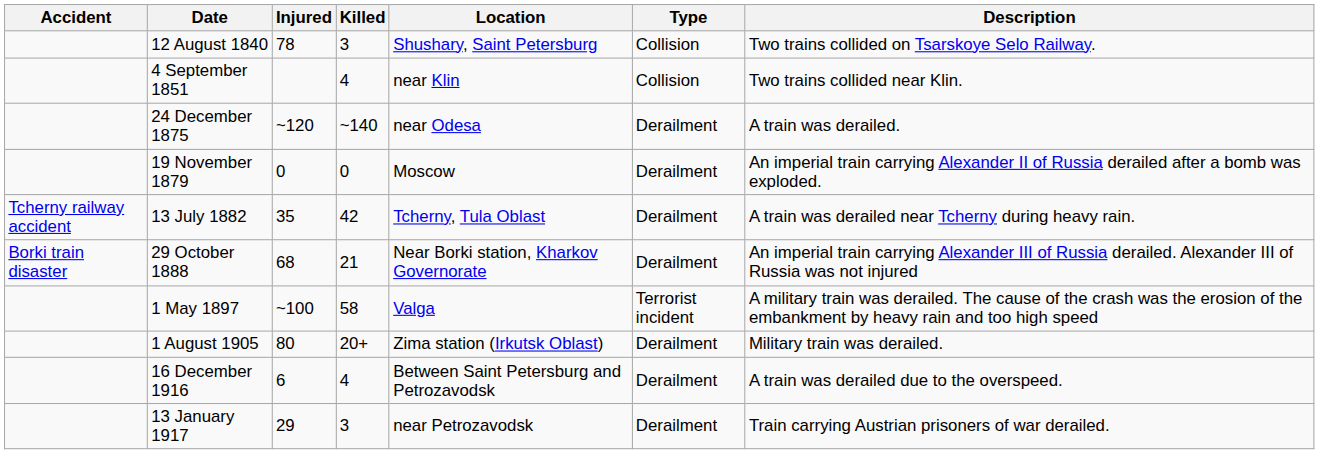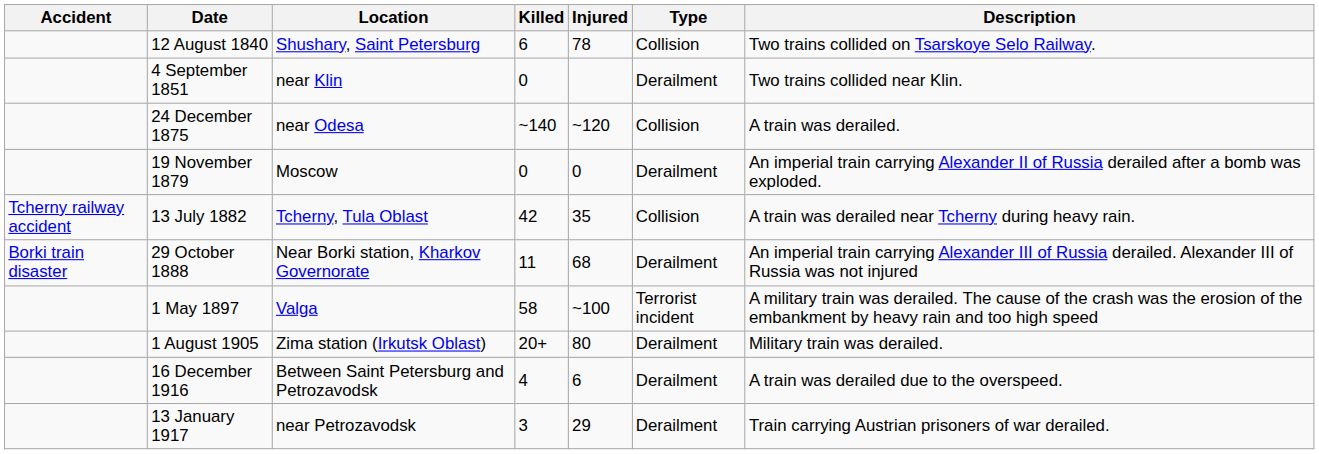 <table class="wikitable">
 <tr>
 <th>Accident</th>
 <th>Date</th>
+<th>Location</th>
+<th>Killed</th>
 <th>Injured</th>
-<th>Killed</th>
-<th>Location</th>
 <th>Type</th>
 <th>Description</th>
 </tr>
 <tr>
 <td></td>
 <td>12 August 1840</td>
+<td><a href='#'>Shushary</a>, <a href='#'>Saint Petersburg</a></td>
+<td>6</td>
 <td>78</td>
-<td>3</td>
-<td><a href='#'>Shushary</a>, <a href='#'>Saint Petersburg</a></td>
 <td>Collision</td>
 <td>Two trains collided on <a href='#'>Tsarskoye Selo Railway</a>.</td>
 </tr>
 <tr>
 <td></td>
 <td>4 September 1851</td>
+<td>near <a href='#'>Klin</a></td>
+<td>0</td>
 <td></td>
-<td>4</td>
-<td>near <a href='#'>Klin</a></td>
-<td>Collision</td>
+<td>Derailment</td>
 <td>Two trains collided near Klin.</td>
 </tr>
 <tr>
 <td></td>
 <td>24 December 1875</td>
+<td>near <a href='#'>Odesa</a></td>
+<td>~140</td>
 <td>~120</td>
-<td>~140</td>
-<td>near <a href='#'>Odesa</a></td>
-<td>Derailment</td>
+<td>Collision</td>
 <td>A train was derailed.</td>
 </tr>
 <tr>
 <td></td>
 <td>19 November 1879</td>
+<td>Moscow</td>
 <td>0</td>
 <td>0</td>
-<td>Moscow</td>
 <td>Derailment</td>
 <td>An imperial train carrying <a href='#'>Alexander II of Russia</a> derailed after a bomb was exploded.</td>
 </tr>
 <tr>
 <td><a href='#'>Tcherny railway accident</a></td>
 <td>13 July 1882</td>
+<td><a href='#'>Tcherny</a>, <a href='#'>Tula Oblast</a></td>
+<td>42</td>
 <td>35</td>
-<td>42</td>
-<td><a href='#'>Tcherny</a>, <a href='#'>Tula Oblast</a></td>
-<td>Derailment</td>
+<td>Collision</td>
 <td>A train was derailed near <a href='#'>Tcherny</a> during heavy rain.</td>
 </tr>
 <tr>
 <td><a href='#'>Borki train disaster</a></td>
 <td>29 October 1888</td>
+<td>Near Borki station, <a href='#'>Kharkov Governorate</a></td>
+<td>11</td>
 <td>68</td>
-<td>21</td>
-<td>Near Borki station, <a href='#'>Kharkov Governorate</a></td>
 <td>Derailment</td>
 <td>An imperial train carrying <a href='#'>Alexander III of Russia</a> derailed. Alexander III of Russia was not injured</td>
 </tr>
 <tr>
 <td></td>
 <td>1 May 1897</td>
+<td><a href='#'>Valga</a></td>
+<td>58</td>
 <td>~100</td>
-<td>58</td>
-<td><a href='#'>Valga</a></td>
 <td>Terrorist incident</td>
 <td>A military train was derailed. The cause of the crash was the erosion of the embankment by heavy rain and too high speed</td>
 </tr>
 <tr>
 <td></td>
 <td>1 August 1905</td>
+<td>Zima station (<a href='#'>Irkutsk Oblast</a>)</td>
+<td>20+</td>
 <td>80</td>
-<td>20+</td>
-<td>Zima station (<a href='#'>Irkutsk Oblast</a>)</td>
 <td>Derailment</td>
 <td>Military train was derailed.</td>
 </tr>
 <tr>
 <td></td>
 <td>16 December 1916</td>
+<td>Between Saint Petersburg and Petrozavodsk</td>
+<td>4</td>
 <td>6</td>
-<td>4</td>
-<td>Between Saint Petersburg and Petrozavodsk</td>
 <td>Derailment</td>
 <td>A train was derailed due to the overspeed.</td>
 </tr>
 <tr>
 <td></td>
 <td>13 January 1917</td>
+<td>near Petrozavodsk</td>
+<td>3</td>
 <td>29</td>
-<td>3</td>
-<td>near Petrozavodsk</td>
 <td>Derailment</td>
 <td>Train carrying Austrian prisoners of war derailed.</td>
 </tr>
 </table>
